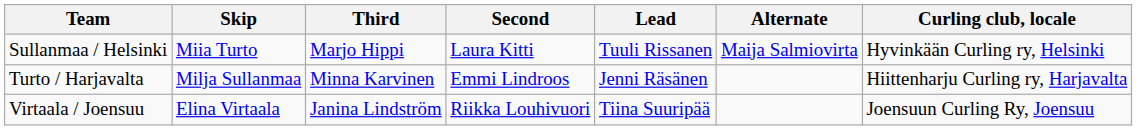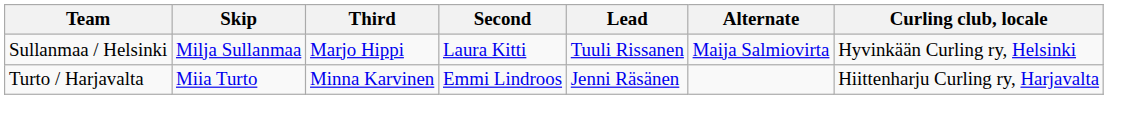 <table class= "wikitable">
 <tr>
 <th>Team</th>
 <th>Skip</th>
 <th>Third</th>
 <th>Second</th>
 <th>Lead</th>
 <th>Alternate</th>
 <th>Curling club, locale</th>
 </tr>
 <tr>
 <td>Sullanmaa / Helsinki</td>
-<td><a href='#'>Miia Turto</a></td>
+<td><a href='#'>Milja Sullanmaa</a></td>
 <td><a href='#'>Marjo Hippi</a></td>
 <td><a href='#'>Laura Kitti</a></td>
 <td><a href='#'>Tuuli Rissanen</a></td>
 <td><a href='#'>Maija Salmiovirta</a></td>
 <td> Hyvinkään Curling ry, <a href='#'>Helsinki</a></td>
 </tr>
 <tr>
 <td>Turto / Harjavalta</td>
-<td><a href='#'>Milja Sullanmaa</a></td>
+<td><a href='#'>Miia Turto</a></td>
 <td><a href='#'>Minna Karvinen</a></td>
 <td><a href='#'>Emmi Lindroos</a></td>
 <td><a href='#'>Jenni Räsänen</a></td>
 <td></td>
 <td> Hiittenharju Curling ry, <a href='#'>Harjavalta</a></td>
 </tr>
-<tr>
-<td>Virtaala / Joensuu</td>
-<td><a href='#'>Elina Virtaala</a></td>
-<td><a href='#'>Janina Lindström</a></td>
-<td><a href='#'>Riikka Louhivuori</a></td>
-<td><a href='#'>Tiina Suuripää</a></td>
-<td></td>
-<td> Joensuun Curling Ry, <a href='#'>Joensuu</a></td>
-</tr>
 </table>
